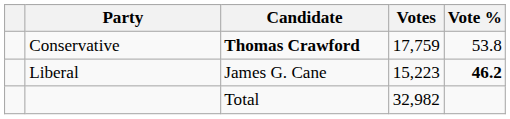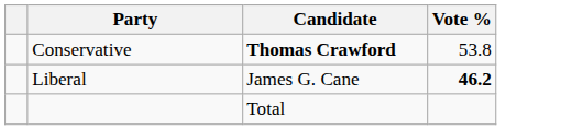 <table class="wikitable">
 <tr>
 <th></th>
 <th scope="col" width="175">Party</th>
 <th scope="col" width="150">Candidate</th>
-<th>Votes</th>
 <th>Vote %</th>
 </tr>
 <tr>
 <td>   </td>
 <td>Conservative</td>
 <td><strong>Thomas Crawford</strong></td>
-<td align=right>17,759</td>
 <td align=right>53.8</td>
 </tr>
 <tr>
 <td>   </td>
 <td>Liberal</td>
 <td>James G. Cane</td>
-<td align=right>15,223</td>
 <td align=right><strong>46.2</strong></td>
 </tr>
 <tr>
 <td></td>
 <td></td>
 <td>Total</td>
-<td align=right>32,982</td>
 <td></td>
 </tr>
 </table>
